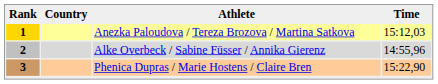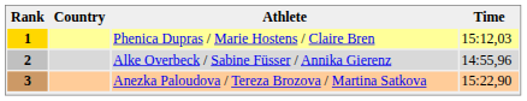 <table style="border-style:solid; border-width:1px; border-color:#808080; background-color:#EFEFEF;" cellpadding="2" cellspacing="2" width="580">
 <tr>
 <th>Rank</th>
 <th>Country</th>
 <th>Athlete</th>
 <th>Time</th>
 </tr>
 <tr align="center" bgcolor="#FFFF99" valign="top">
 <th style="background:#ffd700;">1</th>
 <td align="left"></td>
-<td align="left"><a href='#'>Anezka Paloudova</a> / <a href='#'>Tereza Brozova</a> / <a href='#'>Martina Satkova</a></td>
+<td align="left"><a href='#'>Phenica Dupras</a> / <a href='#'>Marie Hostens</a> / <a href='#'>Claire Bren</a></td>
 <td align="left">15:12,03</td>
 </tr>
 <tr align="center" bgcolor="#D9D9D9" valign="top">
 <th style="background:#c0c0c0;">2</th>
 <td align="left"></td>
 <td align="left"><a href='#'>Alke Overbeck</a> / <a href='#'>Sabine Füsser</a> / <a href='#'>Annika Gierenz</a></td>
 <td align="left">14:55,96</td>
 </tr>
 <tr align="center" bgcolor="#FFCC99" valign="top">
 <th style="background:#cc9966;">3</th>
 <td align="left"></td>
-<td align="left"><a href='#'>Phenica Dupras</a> / <a href='#'>Marie Hostens</a> / <a href='#'>Claire Bren</a></td>
+<td align="left"><a href='#'>Anezka Paloudova</a> / <a href='#'>Tereza Brozova</a> / <a href='#'>Martina Satkova</a></td>
 <td align="left">15:22,90</td>
 </tr>
 <tr align="center" bgcolor="#FFFFFF" valign="top">
 </tr>
 </table>
